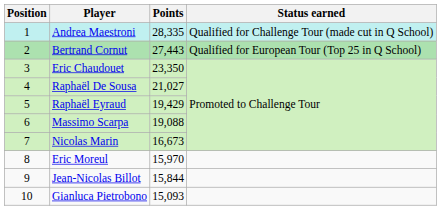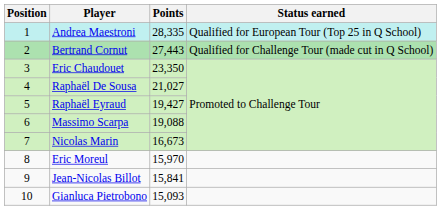 <table class=wikitable>
 <tr>
 <th>Position</th>
 <th>Player</th>
 <th>Points</th>
 <th>Status earned</th>
 </tr>
 <tr style="background:#C0F0F0;">
 <td align=center>1</td>
 <td> <a href='#'>Andrea Maestroni</a></td>
 <td align=center>28,335</td>
-<td>Qualified for Challenge Tour (made cut in Q School)</td>
+<td>Qualified for European Tour (Top 25 in Q School)</td>
 </tr>
 <tr style="background:#ACE1AF;">
 <td align=center>2</td>
 <td> <a href='#'>Bertrand Cornut</a></td>
 <td align=center>27,443</td>
-<td>Qualified for European Tour (Top 25 in Q School)</td>
+<td>Qualified for Challenge Tour (made cut in Q School)</td>
 </tr>
 <tr style="background:#D0F0C0;">
 <td align=center>3</td>
 <td> <a href='#'>Eric Chaudouet</a></td>
 <td align=center>23,350</td>
 <td rowspan=5>Promoted to Challenge Tour</td>
 </tr>
 <tr style="background:#D0F0C0;">
 <td align=center>4</td>
 <td> <a href='#'>Raphaël De Sousa</a></td>
 <td align=center>21,027</td>
 </tr>
 <tr style="background:#D0F0C0;">
 <td align=center>5</td>
 <td> <a href='#'>Raphaël Eyraud</a></td>
-<td align=center>19,429</td>
+<td align=center>19,427</td>
 </tr>
 <tr style="background:#D0F0C0;">
 <td align=center>6</td>
 <td> <a href='#'>Massimo Scarpa</a></td>
 <td align=center>19,088</td>
 </tr>
 <tr style="background:#D0F0C0;">
 <td align=center>7</td>
 <td> <a href='#'>Nicolas Marin</a></td>
 <td align=center>16,673</td>
 </tr>
 <tr>
 <td align=center>8</td>
 <td> <a href='#'>Eric Moreul</a></td>
 <td align=center>15,970</td>
 <td></td>
 </tr>
 <tr>
 <td align=center>9</td>
 <td> <a href='#'>Jean-Nicolas Billot</a></td>
-<td align=center>15,844</td>
+<td align=center>15,841</td>
 <td></td>
 </tr>
 <tr>
 <td align=center>10</td>
 <td> <a href='#'>Gianluca Pietrobono</a></td>
 <td align=center>15,093</td>
 <td></td>
 </tr>
 </table>
